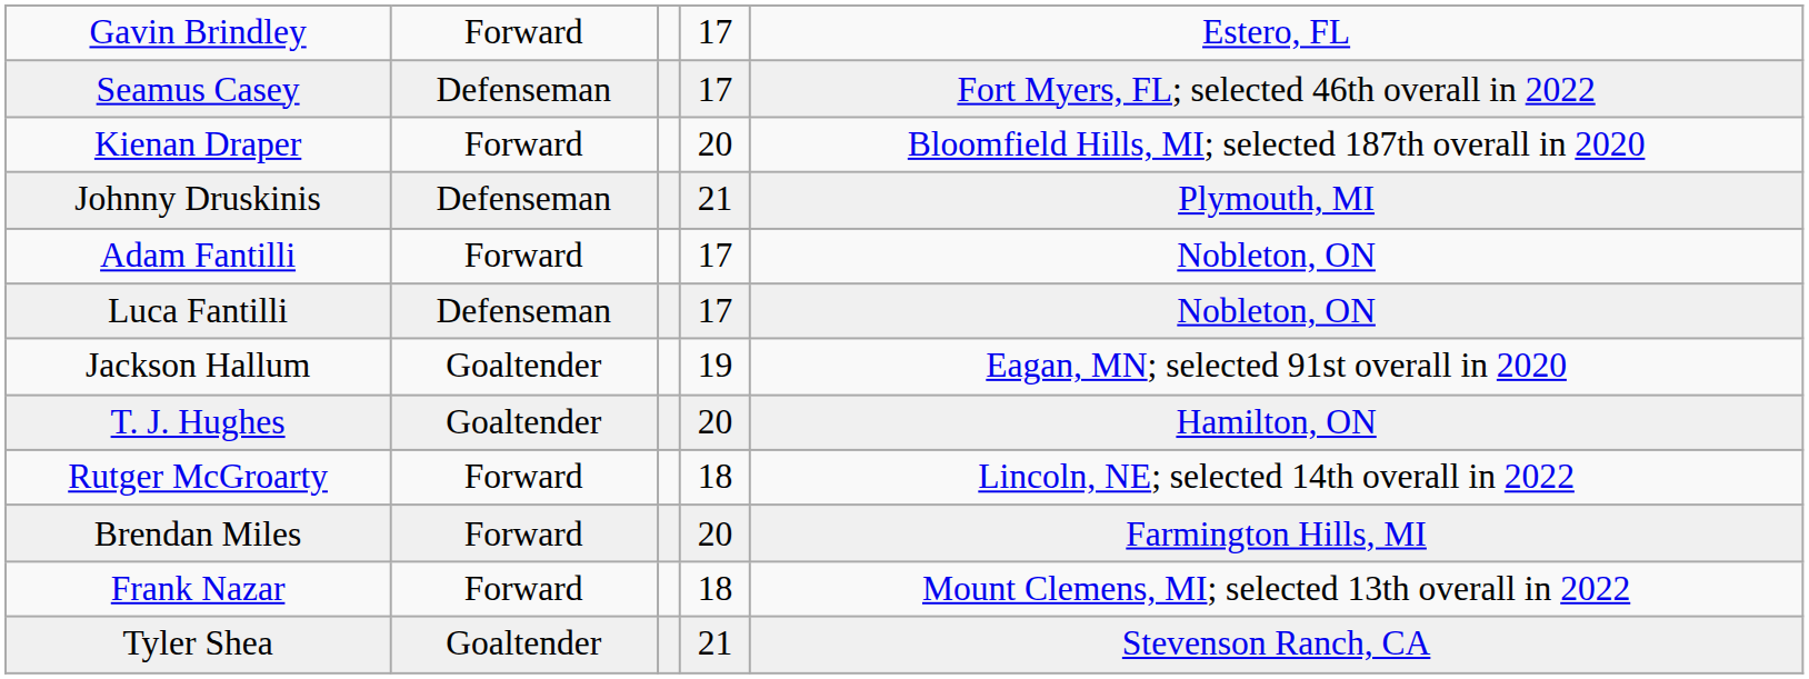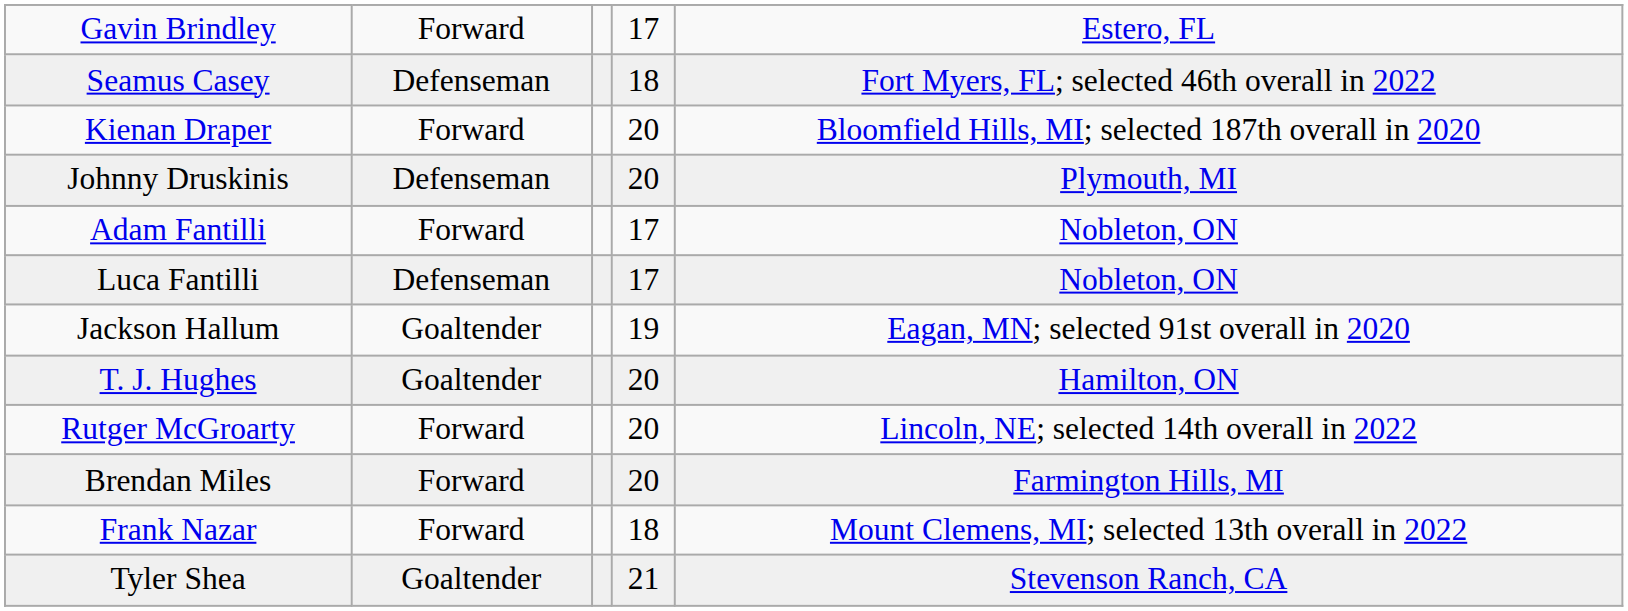 <table class="wikitable" width="65%">
 <tr align="center" bgcolor=>
 <td><a href='#'>Gavin Brindley</a></td>
 <td>Forward</td>
 <td></td>
 <td>17</td>
 <td><a href='#'>Estero, FL</a></td>
 </tr>
 <tr align="center" bgcolor="f0f0f0">
 <td><a href='#'>Seamus Casey</a></td>
 <td>Defenseman</td>
 <td></td>
-<td>17</td>
+<td>18</td>
 <td><a href='#'>Fort Myers, FL</a>; selected 46th overall in <a href='#'>2022</a></td>
 </tr>
 <tr align="center" bgcolor=>
 <td><a href='#'>Kienan Draper</a></td>
 <td>Forward</td>
 <td></td>
 <td>20</td>
 <td><a href='#'>Bloomfield Hills, MI</a>; selected 187th overall in <a href='#'>2020</a></td>
 </tr>
 <tr align="center" bgcolor="f0f0f0">
 <td>Johnny Druskinis</td>
 <td>Defenseman</td>
 <td></td>
-<td>21</td>
+<td>20</td>
 <td><a href='#'>Plymouth, MI</a></td>
 </tr>
 <tr align="center" bgcolor=>
 <td><a href='#'>Adam Fantilli</a></td>
 <td>Forward</td>
 <td></td>
 <td>17</td>
 <td><a href='#'>Nobleton, ON</a></td>
 </tr>
 <tr align="center" bgcolor="f0f0f0">
 <td>Luca Fantilli</td>
 <td>Defenseman</td>
 <td></td>
 <td>17</td>
 <td><a href='#'>Nobleton, ON</a></td>
 </tr>
 <tr align="center" bgcolor=>
 <td>Jackson Hallum</td>
 <td>Goaltender</td>
 <td></td>
 <td>19</td>
 <td><a href='#'>Eagan, MN</a>; selected 91st overall in <a href='#'>2020</a></td>
 </tr>
 <tr align="center" bgcolor="f0f0f0">
 <td><a href='#'>T. J. Hughes</a></td>
 <td>Goaltender</td>
 <td></td>
 <td>20</td>
 <td><a href='#'>Hamilton, ON</a></td>
 </tr>
 <tr align="center" bgcolor="">
 <td><a href='#'>Rutger McGroarty</a></td>
 <td>Forward</td>
 <td></td>
-<td>18</td>
+<td>20</td>
 <td><a href='#'>Lincoln, NE</a>; selected 14th overall in <a href='#'>2022</a></td>
 </tr>
 <tr align="center" bgcolor="f0f0f0">
 <td>Brendan Miles</td>
 <td>Forward</td>
 <td></td>
 <td>20</td>
 <td><a href='#'>Farmington Hills, MI</a></td>
 </tr>
 <tr align="center" bgcolor=>
 <td><a href='#'>Frank Nazar</a></td>
 <td>Forward</td>
 <td></td>
 <td>18</td>
 <td><a href='#'>Mount Clemens, MI</a>; selected 13th overall in <a href='#'>2022</a></td>
 </tr>
 <tr align="center" bgcolor="f0f0f0">
 <td>Tyler Shea</td>
 <td>Goaltender</td>
 <td></td>
 <td>21</td>
 <td><a href='#'>Stevenson Ranch, CA</a></td>
 </tr>
 </table>
